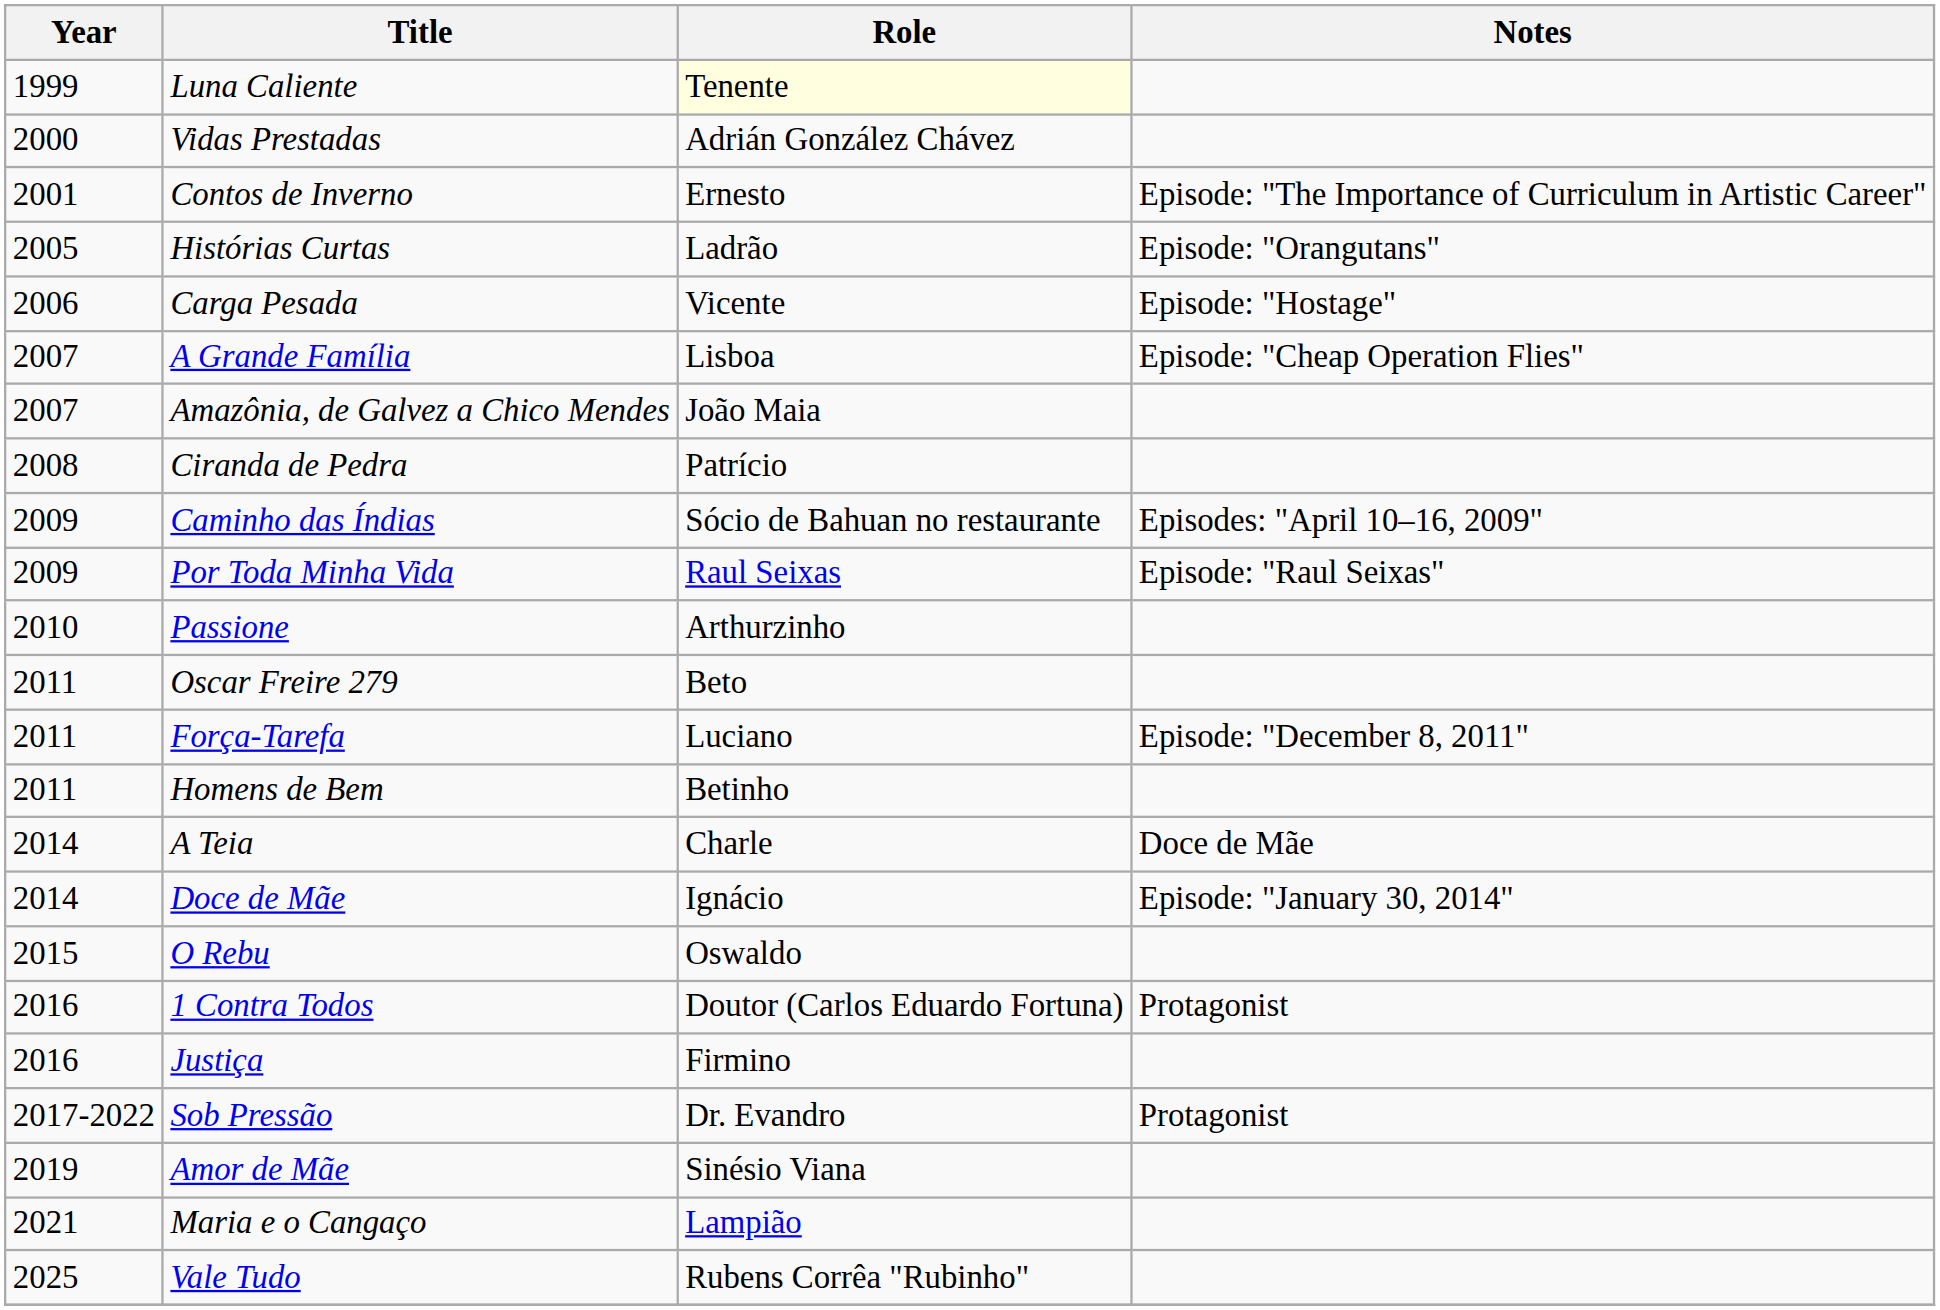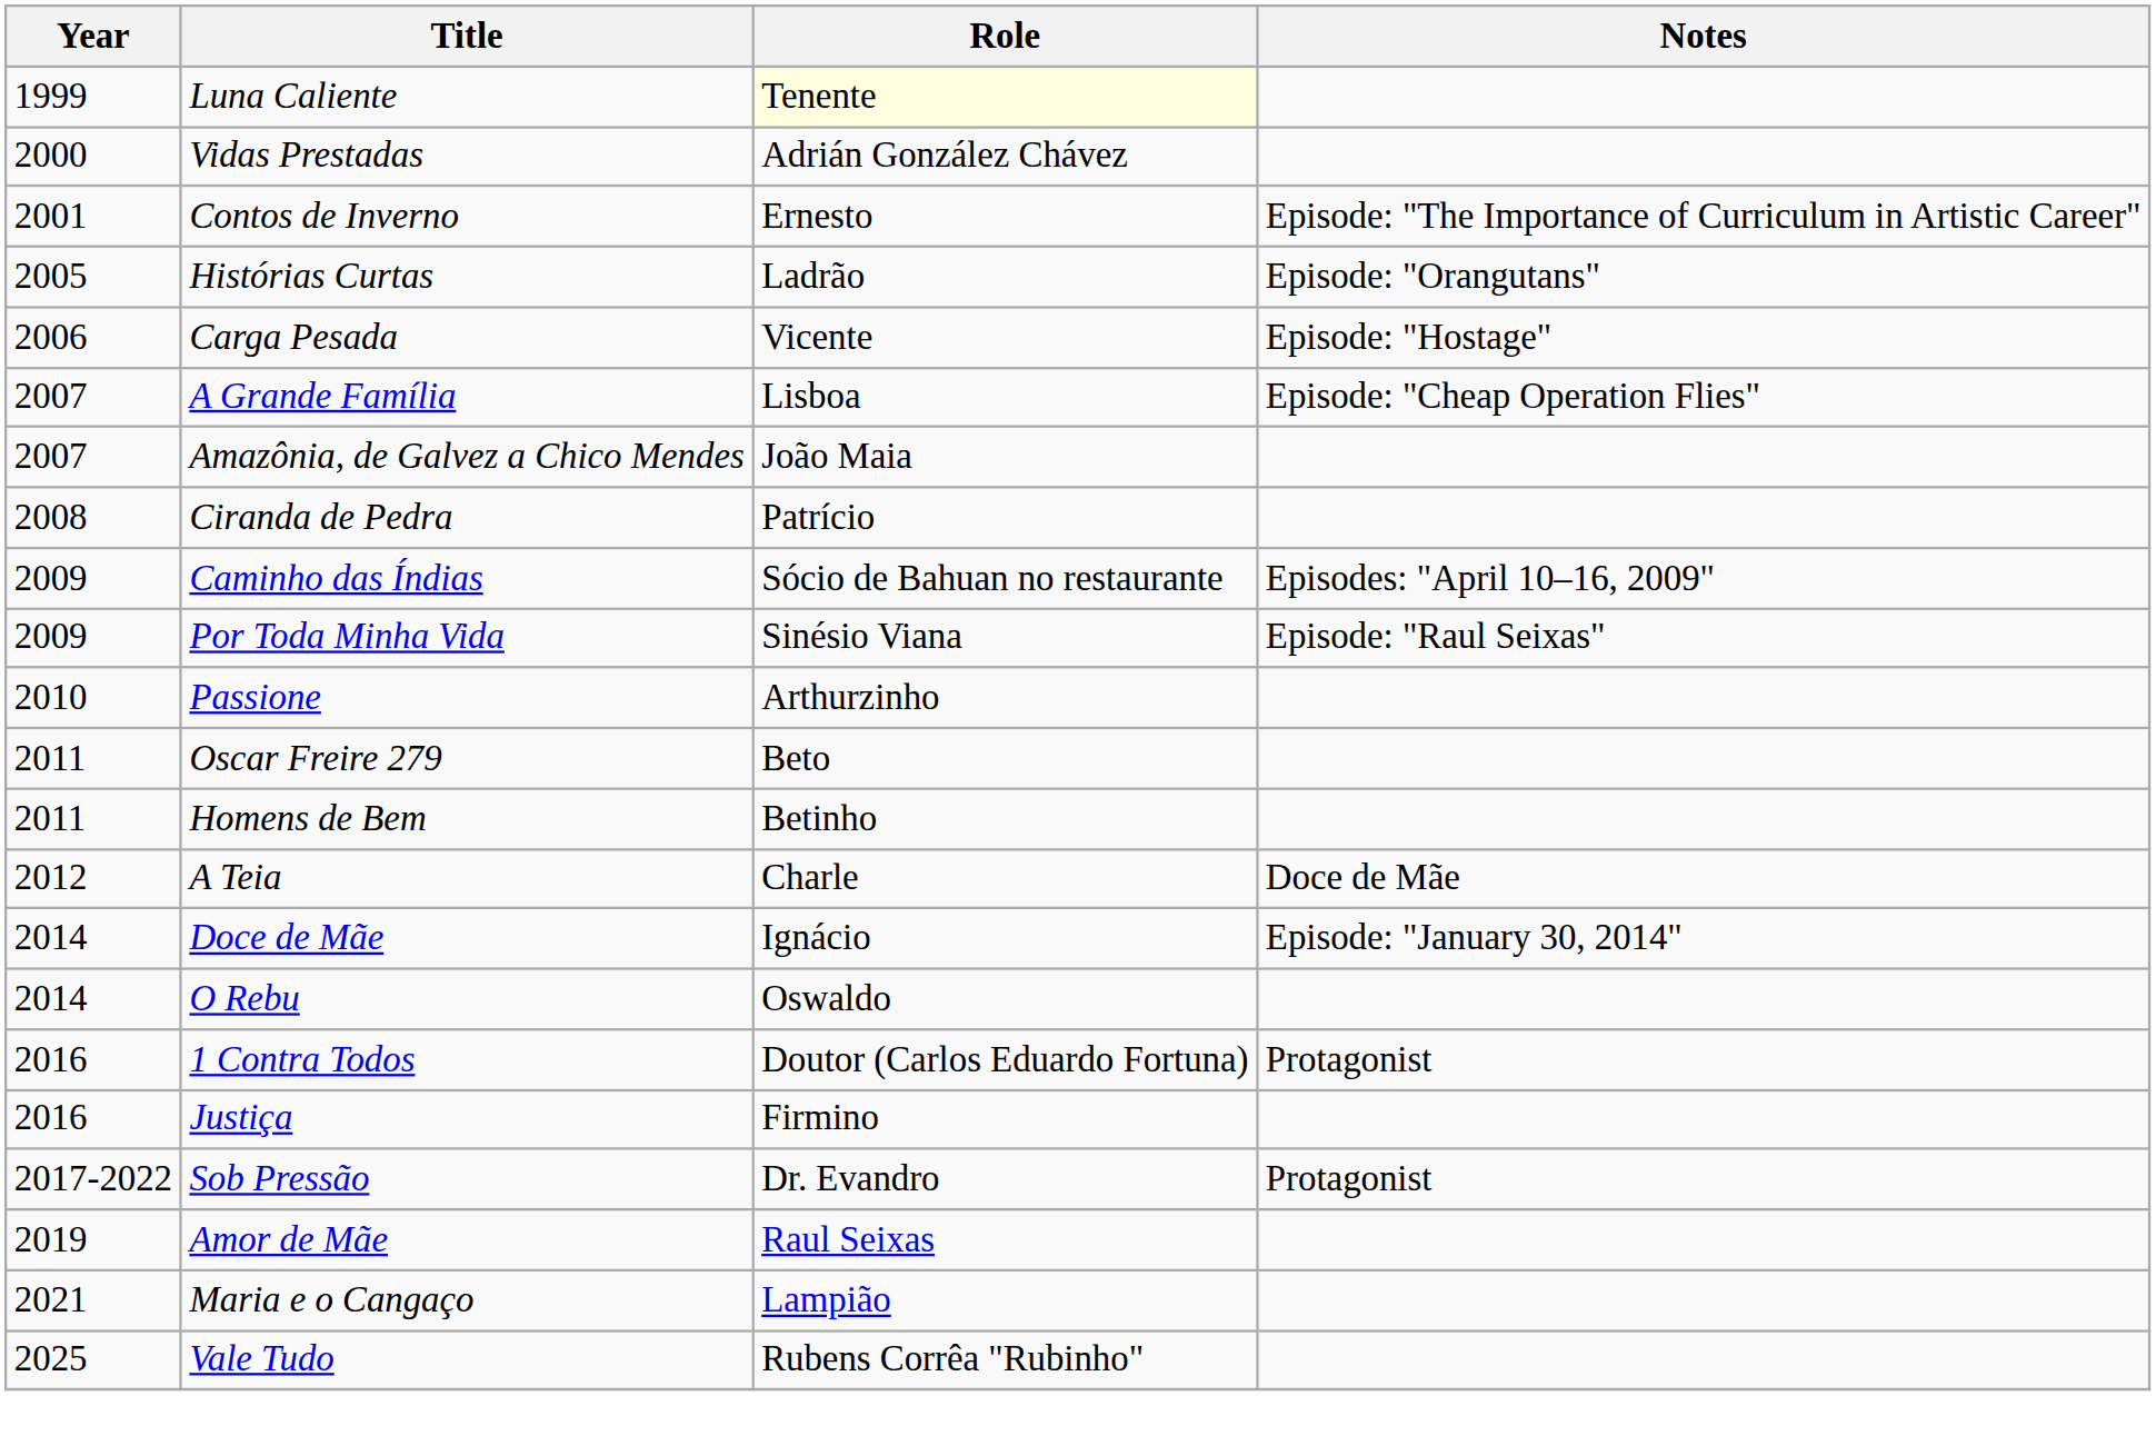 <table class="wikitable" style="font-size: 90%;">
 <tr>
 <th>Year</th>
 <th>Title</th>
 <th>Role</th>
 <th>Notes</th>
 </tr>
 <tr>
 <td>1999</td>
 <td><em>Luna Caliente</em></td>
 <td style="background: lightyellow;">Tenente</td>
 <td></td>
 </tr>
 <tr>
 <td>2000</td>
 <td><em>Vidas Prestadas</em></td>
 <td>Adrián González Chávez</td>
 <td></td>
 </tr>
 <tr>
 <td>2001</td>
 <td><em>Contos de Inverno</em></td>
 <td>Ernesto</td>
 <td>Episode: "The Importance of Curriculum in Artistic Career"</td>
 </tr>
 <tr>
 <td>2005</td>
 <td><em>Histórias Curtas</em></td>
 <td>Ladrão</td>
 <td>Episode: "Orangutans"</td>
 </tr>
 <tr>
 <td>2006</td>
 <td><em>Carga Pesada</em></td>
 <td>Vicente</td>
 <td>Episode: "Hostage"</td>
 </tr>
 <tr>
 <td>2007</td>
 <td><em><a href='#'>A Grande Família</a></em></td>
 <td>Lisboa</td>
 <td>Episode: "Cheap Operation Flies"</td>
 </tr>
 <tr>
 <td>2007</td>
 <td><em>Amazônia, de Galvez a Chico Mendes</em></td>
 <td>João Maia</td>
 <td></td>
 </tr>
 <tr>
 <td>2008</td>
 <td><em>Ciranda de Pedra</em></td>
 <td>Patrício</td>
 <td></td>
 </tr>
 <tr>
 <td>2009</td>
 <td><em><a href='#'>Caminho das Índias</a></em></td>
 <td>Sócio de Bahuan no restaurante</td>
 <td>Episodes: "April 10–16, 2009"</td>
 </tr>
 <tr>
 <td>2009</td>
 <td><em><a href='#'>Por Toda Minha Vida</a></em></td>
-<td><a href='#'>Raul Seixas</a></td>
+<td>Sinésio Viana</td>
 <td>Episode: "Raul Seixas"</td>
 </tr>
 <tr>
 <td>2010</td>
 <td><em><a href='#'>Passione</a></em></td>
 <td>Arthurzinho</td>
 <td></td>
 </tr>
 <tr>
 <td>2011</td>
 <td><em>Oscar Freire 279</em></td>
 <td>Beto</td>
 <td></td>
 </tr>
 <tr>
 <td>2011</td>
-<td><em><a href='#'>Força-Tarefa</a></em></td>
-<td>Luciano</td>
-<td>Episode: "December 8, 2011"</td>
-</tr>
-<tr>
-<td>2011</td>
 <td><em>Homens de Bem</em></td>
 <td>Betinho</td>
 <td></td>
 </tr>
 <tr>
-<td>2014</td>
+<td>2012</td>
 <td><em>A Teia</em></td>
 <td>Charle</td>
 <td>Doce de Mãe</td>
 </tr>
 <tr>
 <td>2014</td>
 <td><em><a href='#'>Doce de Mãe</a></em></td>
 <td>Ignácio</td>
 <td>Episode: "January 30, 2014"</td>
 </tr>
 <tr>
-<td>2015</td>
+<td>2014</td>
 <td><em><a href='#'>O Rebu</a></em></td>
 <td>Oswaldo</td>
 <td></td>
 </tr>
 <tr>
 <td>2016</td>
 <td><em><a href='#'>1 Contra Todos</a></em></td>
 <td>Doutor (Carlos Eduardo Fortuna)</td>
 <td>Protagonist</td>
 </tr>
 <tr>
 <td>2016</td>
 <td><em><a href='#'>Justiça</a></em></td>
 <td>Firmino</td>
 <td></td>
 </tr>
 <tr>
 <td>2017-2022</td>
 <td><em><a href='#'>Sob Pressão</a></em></td>
 <td>Dr. Evandro</td>
 <td>Protagonist</td>
 </tr>
 <tr>
 <td>2019</td>
 <td><em><a href='#'>Amor de Mãe</a></em></td>
-<td>Sinésio Viana</td>
+<td><a href='#'>Raul Seixas</a></td>
 <td></td>
 </tr>
 <tr>
 <td>2021</td>
 <td><em>Maria e o Cangaço</em></td>
 <td><a href='#'>Lampião</a></td>
 <td></td>
 </tr>
 <tr>
 <td>2025</td>
 <td><em><a href='#'>Vale Tudo</a></em></td>
 <td>Rubens Corrêa "Rubinho"</td>
 <td></td>
 </tr>
 <tr>
 </tr>
 </table>
